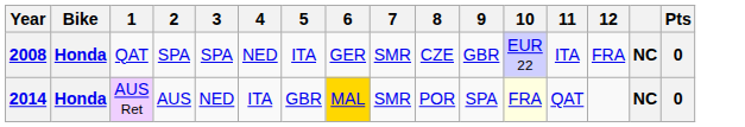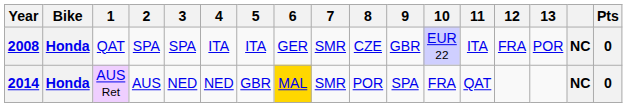 <table class="wikitable" style="text-align:center; font-size:90%">
 <tr>
 <th>Year</th>
 <th>Bike</th>
 <th>1</th>
 <th>2</th>
 <th>3</th>
 <th>4</th>
 <th>5</th>
 <th>6</th>
 <th>7</th>
 <th>8</th>
 <th>9</th>
 <th>10</th>
 <th>11</th>
 <th>12</th>
+<th>13</th>
 <th></th>
 <th>Pts</th>
 </tr>
 <tr>
 <th><a href='#'>2008</a></th>
 <th><a href='#'>Honda</a></th>
 <td><a href='#'>QAT</a></td>
 <td><a href='#'>SPA</a></td>
 <td><a href='#'>SPA</a></td>
-<td><a href='#'>NED</a></td>
+<td><a href='#'>ITA</a></td>
 <td><a href='#'>ITA</a></td>
 <td><a href='#'>GER</a></td>
 <td><a href='#'>SMR</a></td>
 <td><a href='#'>CZE</a></td>
 <td><a href='#'>GBR</a></td>
 <td style="background:#cfcfff;"><a href='#'>EUR</a><br><small>22</small></td>
 <td><a href='#'>ITA</a></td>
 <td><a href='#'>FRA</a></td>
+<td><a href='#'>POR</a></td>
 <th>NC</th>
 <th>0</th>
 </tr>
 <tr>
 <th><a href='#'>2014</a></th>
 <th><a href='#'>Honda</a></th>
 <td style="background:#efcfff;"><a href='#'>AUS</a><br><small>Ret</small></td>
 <td><a href='#'>AUS</a></td>
 <td><a href='#'>NED</a></td>
-<td><a href='#'>ITA</a></td>
+<td><a href='#'>NED</a></td>
 <td><a href='#'>GBR</a></td>
 <td style="background: gold;"><a href='#'>MAL</a></td>
 <td><a href='#'>SMR</a></td>
 <td><a href='#'>POR</a></td>
 <td><a href='#'>SPA</a></td>
-<td style="background: lightyellow;"><a href='#'>FRA</a></td>
+<td><a href='#'>FRA</a></td>
 <td><a href='#'>QAT</a></td>
+<td></td>
 <td></td>
 <th>NC</th>
 <th>0</th>
 </tr>
 </table>
